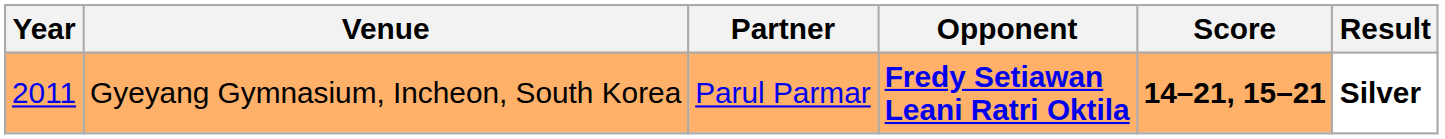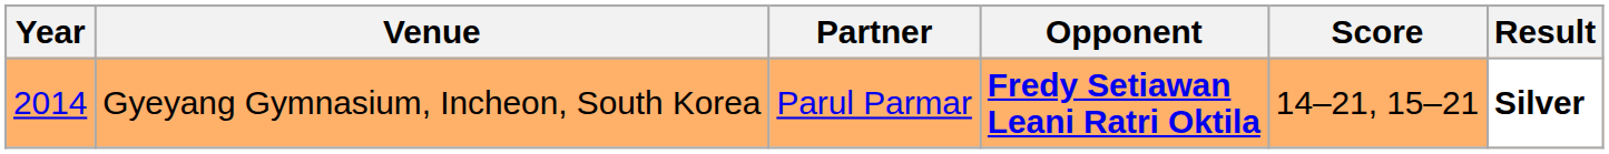 <table class="sortable wikitable" style="font-size: 90%;">
 <tr>
 <th>Year</th>
 <th>Venue</th>
 <th>Partner</th>
 <th>Opponent</th>
 <th>Score</th>
 <th>Result</th>
 </tr>
 <tr style="background:#FFB069">
-<td align="center"><a href='#'>2011</a></td>
+<td align="center"><a href='#'>2014</a></td>
 <td align="left">Gyeyang Gymnasium, Incheon, South Korea</td>
 <td align="left"> <a href='#'>Parul Parmar</a></td>
 <td align="left"><strong> <a href='#'>Fredy Setiawan</a><br> <a href='#'>Leani Ratri Oktila</a></strong></td>
-<td align="left"><strong>14–21, 15–21</strong></td>
+<td align="left">14–21, 15–21</td>
 <td style="text-align:left; background:white"> <strong>Silver</strong></td>
 </tr>
 </table>
